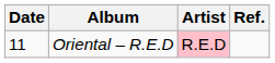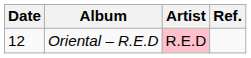 <table class="wikitable">
 <tr>
 <th>Date</th>
 <th>Album</th>
 <th>Artist</th>
 <th>Ref.</th>
 </tr>
 <tr>
-<td>11</td>
+<td>12</td>
 <td><em>Oriental – R.E.D</em></td>
 <td style="background: pink;">R.E.D</td>
 <td></td>
 </tr>
 </table>
